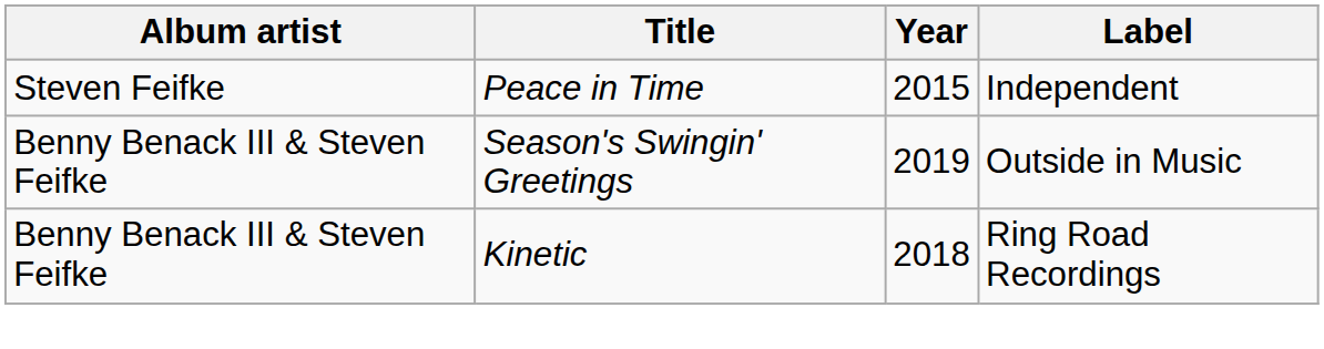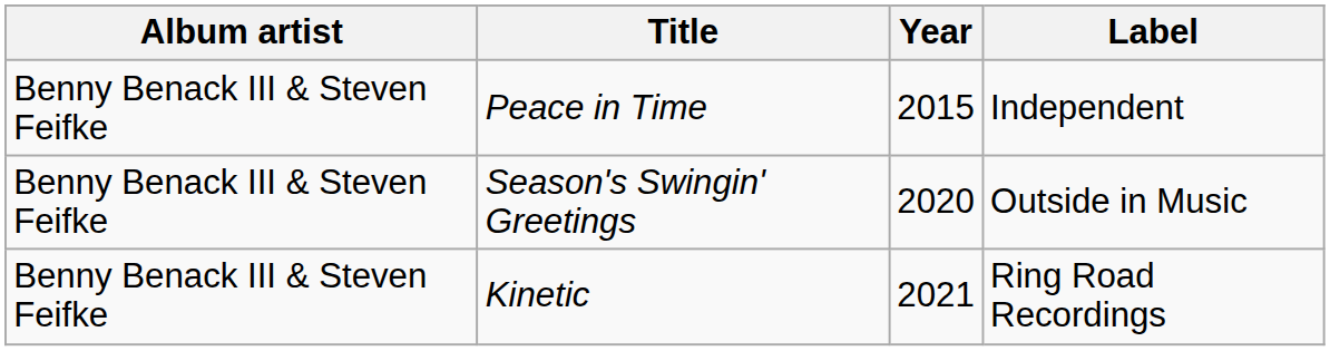 <table class="wikitable">
 <tr>
 <th>Album artist</th>
 <th>Title</th>
 <th>Year</th>
 <th>Label</th>
 </tr>
 <tr>
-<td>Steven Feifke</td>
+<td>Benny Benack III & Steven Feifke</td>
 <td><em>Peace in Time</em></td>
 <td>2015</td>
 <td>Independent</td>
 </tr>
 <tr>
 <td>Benny Benack III & Steven Feifke</td>
 <td><em>Season's Swingin' Greetings</em></td>
-<td>2019</td>
+<td>2020</td>
 <td>Outside in Music</td>
 </tr>
 <tr>
 <td>Benny Benack III & Steven Feifke</td>
 <td><em>Kinetic</em></td>
-<td>2018</td>
+<td>2021</td>
 <td>Ring Road Recordings</td>
 </tr>
 </table>
